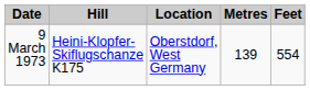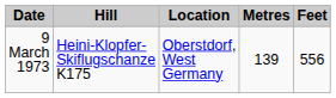 <table class="wikitable sortable" style="text-align:left; line-height:16px; width:45%;">
 <tr>
 <th style="background-color: #ccc;" width="85">Date</th>
 <th style="background-color: #ccc;" width="205">Hill</th>
 <th style="background-color: #ccc;" width="155">Location</th>
 <th style="background-color: #ccc;" width="48">Metres</th>
 <th style="background-color: #ccc;" width="48">Feet</th>
 </tr>
 <tr>
 <td align=right>9 March 1973  </td>
 <td><a href='#'>Heini-Klopfer-Skiflugschanze</a> K175</td>
 <td><a href='#'>Oberstdorf</a>, <a href='#'>West Germany</a></td>
 <td align=center>139</td>
-<td align=center>554</td>
+<td align=center>556</td>
 </tr>
 </table>
